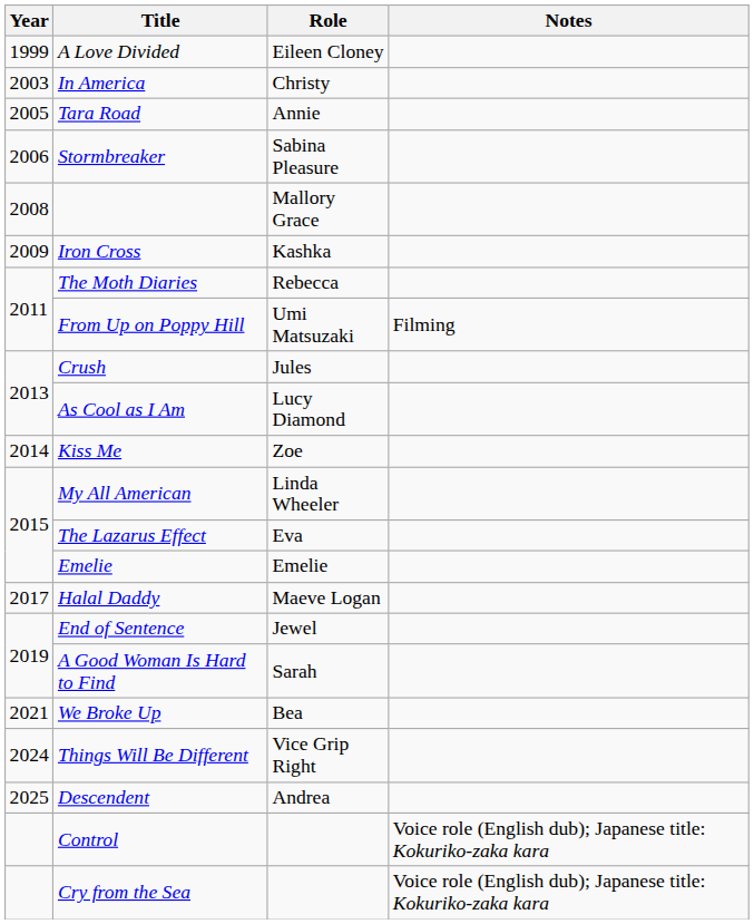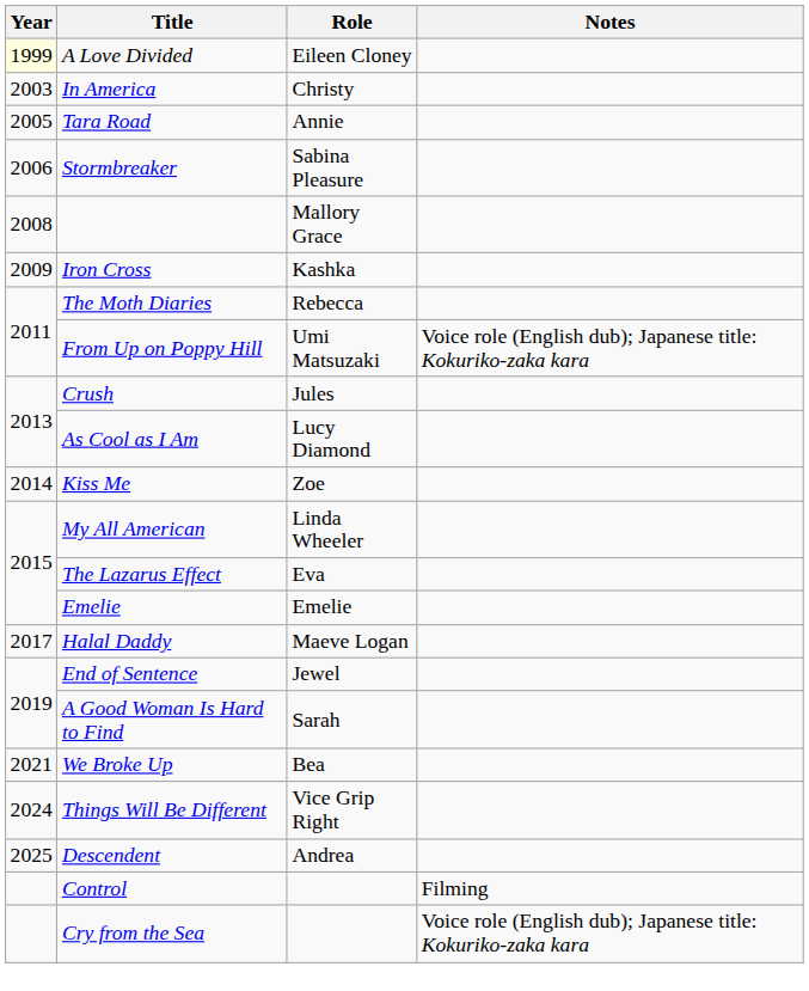 <table class="wikitable sortable">
 <tr>
 <th>Year</th>
 <th>Title</th>
 <th>Role</th>
 <th class="unsortable">Notes</th>
 </tr>
 <tr>
-<td>1999</td>
+<td style="background: lightyellow;">1999</td>
 <td><em>A Love Divided</em></td>
 <td>Eileen Cloney</td>
 <td></td>
 </tr>
 <tr>
 <td>2003</td>
 <td><em><a href='#'>In America</a></em></td>
 <td>Christy</td>
 <td></td>
 </tr>
 <tr>
 <td>2005</td>
 <td><em><a href='#'>Tara Road</a></em></td>
 <td>Annie</td>
 <td></td>
 </tr>
 <tr>
 <td>2006</td>
 <td><em><a href='#'>Stormbreaker</a></em></td>
 <td>Sabina Pleasure</td>
 <td></td>
 </tr>
 <tr>
 <td>2008</td>
 <td><em></em></td>
 <td>Mallory Grace</td>
 <td></td>
 </tr>
 <tr>
 <td>2009</td>
 <td><em><a href='#'>Iron Cross</a></em></td>
 <td>Kashka</td>
 <td></td>
 </tr>
 <tr>
 <td rowspan="2">2011</td>
 <td><em><a href='#'>The Moth Diaries</a></em></td>
 <td>Rebecca</td>
 <td></td>
 </tr>
 <tr>
 <td><em><a href='#'>From Up on Poppy Hill</a></em></td>
 <td>Umi Matsuzaki</td>
-<td>Filming</td>
+<td>Voice role (English dub); Japanese title: <em>Kokuriko-zaka kara</em></td>
 </tr>
 <tr>
 <td rowspan="2">2013</td>
 <td><em><a href='#'>Crush</a></em></td>
 <td>Jules</td>
 <td></td>
 </tr>
 <tr>
 <td><em><a href='#'>As Cool as I Am</a></em></td>
 <td>Lucy Diamond</td>
 <td></td>
 </tr>
 <tr>
 <td>2014</td>
 <td><em><a href='#'>Kiss Me</a></em></td>
 <td>Zoe</td>
 <td></td>
 </tr>
 <tr>
 <td rowspan="3">2015</td>
 <td><em><a href='#'>My All American</a></em></td>
 <td>Linda Wheeler</td>
 <td></td>
 </tr>
 <tr>
 <td><em><a href='#'>The Lazarus Effect</a></em></td>
 <td>Eva</td>
 <td></td>
 </tr>
 <tr>
 <td><em><a href='#'>Emelie</a></em></td>
 <td>Emelie</td>
 <td></td>
 </tr>
 <tr>
 <td>2017</td>
 <td><em><a href='#'>Halal Daddy</a></em></td>
 <td>Maeve Logan</td>
 <td></td>
 </tr>
 <tr>
 <td rowspan="2">2019</td>
 <td><em><a href='#'>End of Sentence</a></em></td>
 <td>Jewel</td>
 <td></td>
 </tr>
 <tr>
 <td><em><a href='#'>A Good Woman Is Hard to Find</a></em></td>
 <td>Sarah</td>
 <td></td>
 </tr>
 <tr>
 <td>2021</td>
 <td><em><a href='#'>We Broke Up</a></em></td>
 <td>Bea</td>
 <td></td>
 </tr>
 <tr>
 <td>2024</td>
 <td><em><a href='#'>Things Will Be Different</a></em></td>
 <td>Vice Grip Right</td>
 </tr>
 <tr>
 <td>2025</td>
 <td><em><a href='#'>Descendent</a></em></td>
 <td>Andrea</td>
 <td></td>
 </tr>
 <tr>
 <td></td>
 <td><em><a href='#'>Control</a></em></td>
 <td></td>
-<td>Voice role (English dub); Japanese title: <em>Kokuriko-zaka kara</em></td>
+<td>Filming</td>
 </tr>
 <tr>
 <td></td>
 <td><em><a href='#'>Cry from the Sea</a></em></td>
 <td></td>
 <td>Voice role (English dub); Japanese title: <em>Kokuriko-zaka kara</em></td>
 </tr>
 </table>
